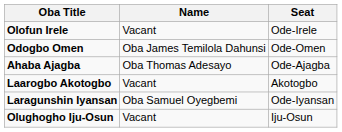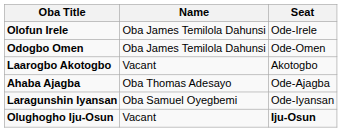 <table Class="wikitable">
 <tr>
 <th>Oba Title</th>
 <th>Name</th>
 <th>Seat</th>
 </tr>
 <tr>
 <td><strong>Olofun Irele</strong></td>
-<td>Vacant</td>
+<td>Oba James Temilola Dahunsi</td>
 <td>Ode-Irele</td>
 </tr>
 <tr>
 <td><strong>Odogbo Omen</strong></td>
 <td>Oba James Temilola Dahunsi</td>
 <td>Ode-Omen</td>
 </tr>
 <tr>
+<td><strong>Laarogbo Akotogbo</strong></td>
+<td>Vacant</td>
+<td>Akotogbo</td>
+</tr>
+<tr>
 <td><strong>Ahaba Ajagba</strong></td>
 <td>Oba Thomas Adesayo</td>
 <td>Ode-Ajagba</td>
-</tr>
-<tr>
-<td><strong>Laarogbo Akotogbo</strong></td>
-<td>Vacant</td>
-<td>Akotogbo</td>
 </tr>
 <tr>
 <td><strong>Laragunshin Iyansan</strong></td>
 <td>Oba Samuel Oyegbemi</td>
 <td>Ode-Iyansan</td>
 </tr>
 <tr>
 <td><strong>Olughogho Iju-Osun</strong></td>
 <td>Vacant</td>
-<td>Iju-Osun</td>
+<td><strong>Iju-Osun</strong></td>
 </tr>
 </table>
